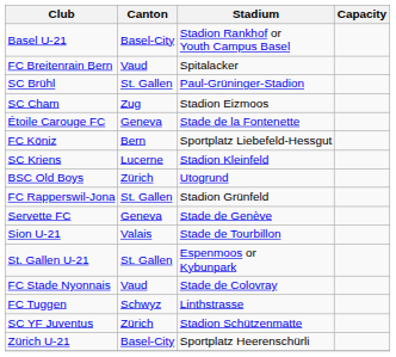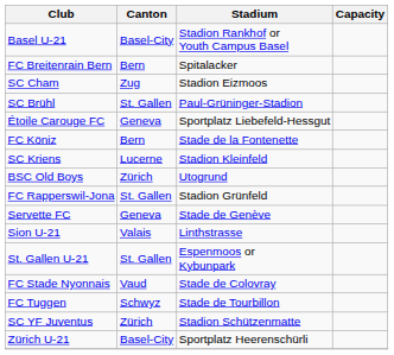 <table class="wikitable">
 <tr>
 <th>Club</th>
 <th>Canton</th>
 <th>Stadium</th>
 <th>Capacity</th>
 </tr>
 <tr>
 <td><a href='#'>Basel U-21</a></td>
 <td><a href='#'>Basel-City</a></td>
 <td><a href='#'>Stadion Rankhof</a> or<br><a href='#'>Youth Campus Basel</a></td>
 <td><br></td>
 </tr>
 <tr>
 <td><a href='#'>FC Breitenrain Bern</a></td>
-<td><a href='#'>Vaud</a></td>
+<td><a href='#'>Bern</a></td>
 <td>Spitalacker</td>
+<td></td>
+</tr>
+<tr>
+<td><a href='#'>SC Cham</a></td>
+<td><a href='#'>Zug</a></td>
+<td>Stadion Eizmoos</td>
 <td></td>
 </tr>
 <tr>
 <td><a href='#'>SC Brühl</a></td>
 <td><a href='#'>St. Gallen</a></td>
 <td><a href='#'>Paul-Grüninger-Stadion</a></td>
 <td></td>
 </tr>
 <tr>
-<td><a href='#'>SC Cham</a></td>
-<td><a href='#'>Zug</a></td>
-<td>Stadion Eizmoos</td>
-<td></td>
-</tr>
-<tr>
 <td><a href='#'>Étoile Carouge FC</a></td>
 <td><a href='#'>Geneva</a></td>
-<td><a href='#'>Stade de la Fontenette</a></td>
+<td>Sportplatz Liebefeld-Hessgut</td>
 <td></td>
 </tr>
 <tr>
 <td><a href='#'>FC Köniz</a></td>
 <td><a href='#'>Bern</a></td>
-<td>Sportplatz Liebefeld-Hessgut</td>
+<td><a href='#'>Stade de la Fontenette</a></td>
 <td></td>
 </tr>
 <tr>
 <td><a href='#'>SC Kriens</a></td>
 <td><a href='#'>Lucerne</a></td>
 <td><a href='#'>Stadion Kleinfeld</a></td>
 <td></td>
 </tr>
 <tr>
 <td><a href='#'>BSC Old Boys</a></td>
 <td><a href='#'>Zürich</a></td>
 <td><a href='#'>Utogrund</a></td>
 <td></td>
 </tr>
 <tr>
 <td><a href='#'>FC Rapperswil-Jona</a></td>
 <td><a href='#'>St. Gallen</a></td>
 <td>Stadion Grünfeld</td>
 <td></td>
 </tr>
 <tr>
 <td><a href='#'>Servette FC</a></td>
 <td><a href='#'>Geneva</a></td>
 <td><a href='#'>Stade de Genève</a></td>
 <td></td>
 </tr>
 <tr>
 <td><a href='#'>Sion U-21</a></td>
 <td><a href='#'>Valais</a></td>
-<td><a href='#'>Stade de Tourbillon</a></td>
+<td><a href='#'>Linthstrasse</a></td>
 <td></td>
 </tr>
 <tr>
 <td><a href='#'>St. Gallen U-21</a></td>
 <td><a href='#'>St. Gallen</a></td>
 <td><a href='#'>Espenmoos</a> or<br><a href='#'>Kybunpark</a></td>
 <td><br></td>
 </tr>
 <tr>
 <td><a href='#'>FC Stade Nyonnais</a></td>
 <td><a href='#'>Vaud</a></td>
 <td><a href='#'>Stade de Colovray</a></td>
 <td></td>
 </tr>
 <tr>
 <td><a href='#'>FC Tuggen</a></td>
 <td><a href='#'>Schwyz</a></td>
-<td><a href='#'>Linthstrasse</a></td>
+<td><a href='#'>Stade de Tourbillon</a></td>
 <td></td>
 </tr>
 <tr>
 <td><a href='#'>SC YF Juventus</a></td>
 <td><a href='#'>Zürich</a></td>
 <td><a href='#'>Stadion Schützenmatte</a></td>
 <td></td>
 </tr>
 <tr>
 <td><a href='#'>Zürich U-21</a></td>
 <td><a href='#'>Basel-City</a></td>
 <td>Sportplatz Heerenschürli</td>
 <td></td>
 </tr>
 <tr>
 </tr>
 </table>
